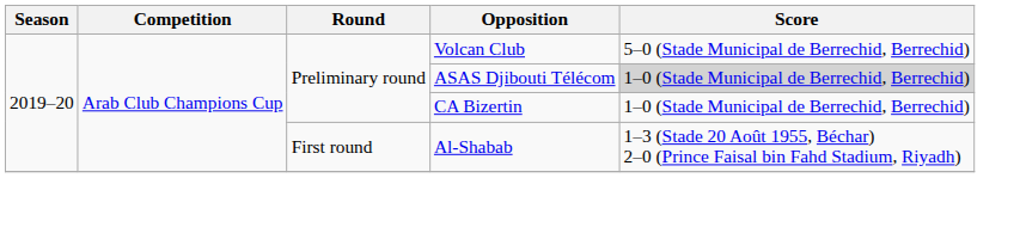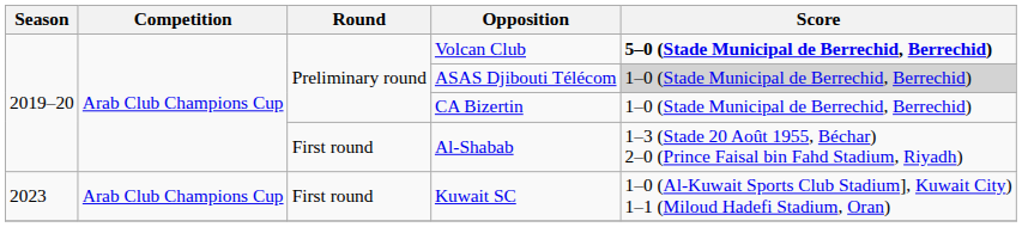 <table class="sortable plainrowheaders wikitable">
 <tr>
 <th scope=col>Season</th>
 <th scope=col>Competition</th>
 <th scope=col>Round</th>
 <th scope=col>Opposition</th>
 <th scope=col>Score</th>
 </tr>
 <tr>
 <td rowspan="4">2019–20</td>
 <td rowspan="4"><a href='#'>Arab Club Champions Cup</a></td>
 <td rowspan="3">Preliminary round</td>
 <td> <a href='#'>Volcan Club</a></td>
-<td>5–0 (<a href='#'>Stade Municipal de Berrechid</a>, <a href='#'>Berrechid</a>)</td>
+<td><strong>5–0 (<a href='#'>Stade Municipal de Berrechid</a>, <a href='#'>Berrechid</a>)</strong></td>
 </tr>
 <tr>
 <td> <a href='#'>ASAS Djibouti Télécom</a></td>
 <td style="background: lightgrey;">1–0 (<a href='#'>Stade Municipal de Berrechid</a>, <a href='#'>Berrechid</a>)</td>
 </tr>
 <tr>
 <td> <a href='#'>CA Bizertin</a></td>
 <td>1–0 (<a href='#'>Stade Municipal de Berrechid</a>, <a href='#'>Berrechid</a>)</td>
 </tr>
 <tr>
 <td>First round</td>
 <td> <a href='#'>Al-Shabab</a></td>
 <td>1–3 (<a href='#'>Stade 20 Août 1955</a>, <a href='#'>Béchar</a>)<br>2–0 (<a href='#'>Prince Faisal bin Fahd Stadium</a>, <a href='#'>Riyadh</a>)</td>
 </tr>
 <tr>
+<td>2023</td>
+<td><a href='#'>Arab Club Champions Cup</a></td>
+<td>First round</td>
+<td> <a href='#'>Kuwait SC</a></td>
+<td>1–0 (<a href='#'>Al-Kuwait Sports Club Stadium</a>], <a href='#'>Kuwait City</a>)<br>1–1 (<a href='#'>Miloud Hadefi Stadium</a>, <a href='#'>Oran</a>)</td>
+</tr>
+<tr>
 </tr>
 </table>
